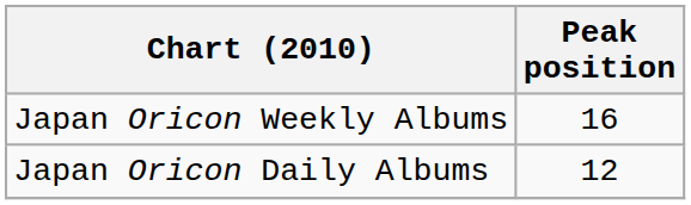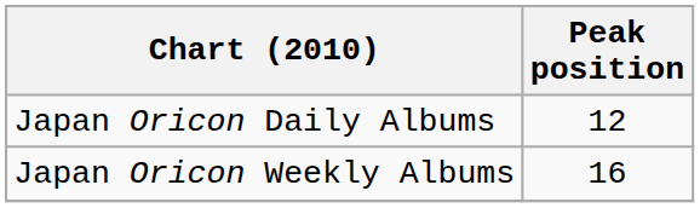 <table class="wikitable">
 <tr>
 <th align="left">Chart (2010)</th>
 <th align="center">Peak<br>position</th>
 </tr>
 <tr>
+<td>Japan <em>Oricon</em> Daily Albums</td>
+<td align="center">12</td>
+</tr>
+<tr>
 <td>Japan <em>Oricon</em> Weekly Albums</td>
 <td align="center">16</td>
 </tr>
 <tr>
-<td>Japan <em>Oricon</em> Daily Albums</td>
-<td align="center">12</td>
-</tr>
-<tr>
 </tr>
 </table>
